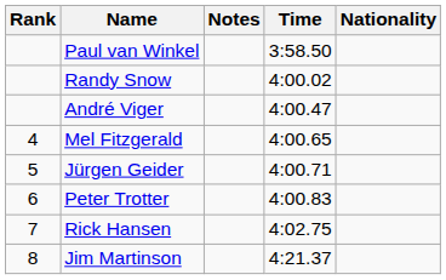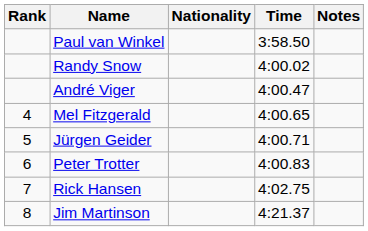 <table class="wikitable sortable" style="text-align:center">
 <tr>
 <th>Rank</th>
 <th>Name</th>
+<th>Nationality</th>
+<th>Time</th>
 <th>Notes</th>
-<th>Time</th>
-<th>Nationality</th>
 </tr>
 <tr>
 <td></td>
 <td align=left><a href='#'>Paul van Winkel</a></td>
+<td align=left></td>
+<td>3:58.50</td>
 <td></td>
-<td>3:58.50</td>
-<td align=left></td>
 </tr>
 <tr>
 <td></td>
 <td align=left><a href='#'>Randy Snow</a></td>
+<td align=left></td>
+<td>4:00.02</td>
 <td></td>
-<td>4:00.02</td>
-<td align=left></td>
 </tr>
 <tr>
 <td></td>
 <td align=left><a href='#'>André Viger</a></td>
+<td align=left></td>
+<td>4:00.47</td>
 <td></td>
-<td>4:00.47</td>
-<td align=left></td>
 </tr>
 <tr>
 <td>4</td>
 <td align=left><a href='#'>Mel Fitzgerald</a></td>
+<td align=left></td>
+<td>4:00.65</td>
 <td></td>
-<td>4:00.65</td>
-<td align=left></td>
 </tr>
 <tr>
 <td>5</td>
 <td align=left><a href='#'>Jürgen Geider</a></td>
+<td align=left></td>
+<td>4:00.71</td>
 <td></td>
-<td>4:00.71</td>
-<td align=left></td>
 </tr>
 <tr>
 <td>6</td>
 <td align=left><a href='#'>Peter Trotter</a></td>
+<td align=left></td>
+<td>4:00.83</td>
 <td></td>
-<td>4:00.83</td>
-<td align=left></td>
 </tr>
 <tr>
 <td>7</td>
 <td align=left><a href='#'>Rick Hansen</a></td>
+<td align=left></td>
+<td>4:02.75</td>
 <td></td>
-<td>4:02.75</td>
-<td align=left></td>
 </tr>
 <tr>
 <td>8</td>
 <td align=left><a href='#'>Jim Martinson</a></td>
+<td align=left></td>
+<td>4:21.37</td>
 <td></td>
-<td>4:21.37</td>
-<td align=left></td>
 </tr>
 </table>
